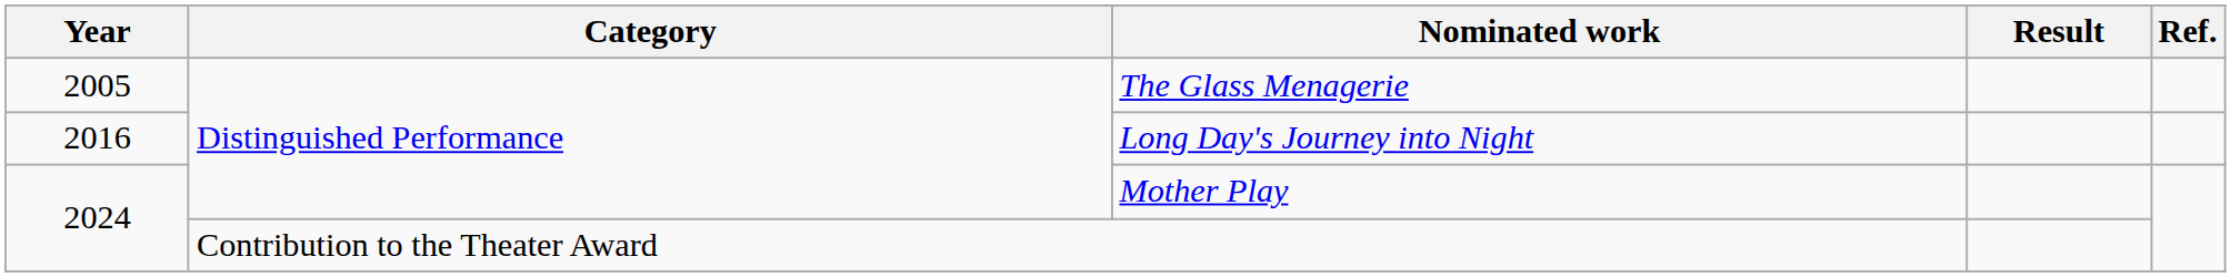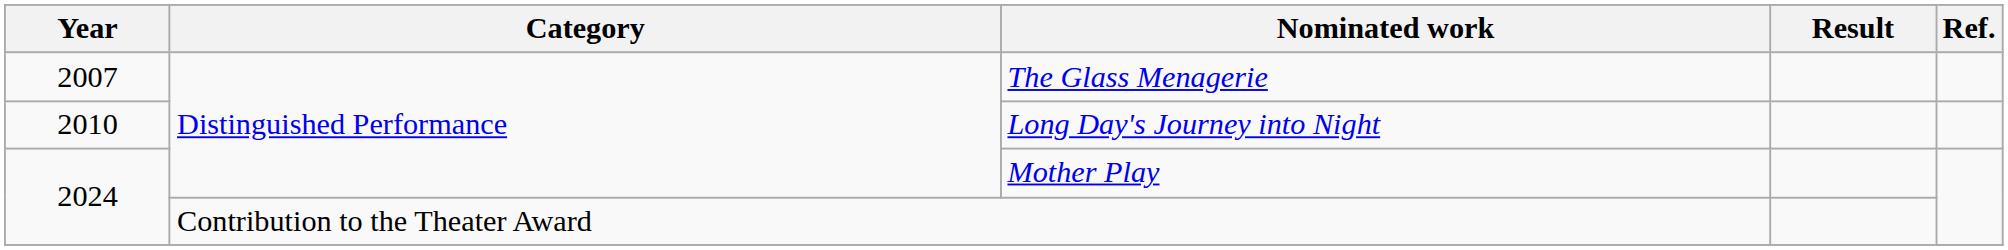 <table class=wikitable>
 <tr>
 <th scope="col" style="width:5em;">Year</th>
 <th scope="col" style="width:27em;">Category</th>
 <th scope="col" style="width:25em;">Nominated work</th>
 <th scope="col" style="width:5em;">Result</th>
 <th>Ref.</th>
 </tr>
 <tr>
-<td style="text-align:center;">2005</td>
+<td style="text-align:center;">2007</td>
 <td rowspan="3"><a href='#'>Distinguished Performance</a></td>
 <td><em><a href='#'>The Glass Menagerie</a></em></td>
 <td></td>
 <td style="text-align:center;"></td>
 </tr>
 <tr>
-<td style="text-align:center;">2016</td>
+<td style="text-align:center;">2010</td>
 <td><em><a href='#'>Long Day's Journey into Night</a></em></td>
 <td></td>
 <td style="text-align:center;"></td>
 </tr>
 <tr>
 <td style="text-align:center;", rowspan=2>2024</td>
 <td><em><a href='#'>Mother Play</a></em></td>
 <td></td>
 <td style="text-align:center;", rowspan=2></td>
 </tr>
 <tr>
 <td colspan=2>Contribution to the Theater Award</td>
 <td></td>
 </tr>
 </table>
